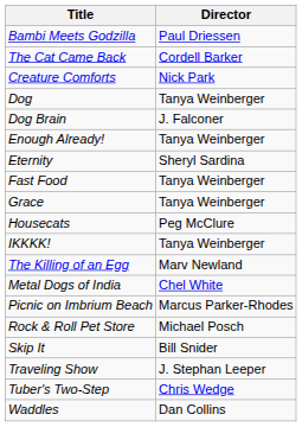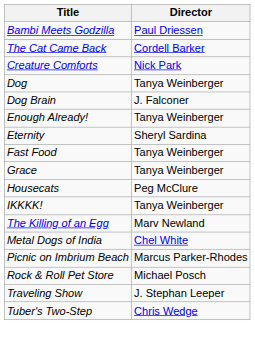 <table class="wikitable sortable">
 <tr>
 <th>Title</th>
 <th>Director</th>
 </tr>
 <tr>
 <td><em><a href='#'>Bambi Meets Godzilla</a></em></td>
 <td><a href='#'>Paul Driessen</a></td>
 </tr>
 <tr>
 <td><em><a href='#'>The Cat Came Back</a></em></td>
 <td><a href='#'>Cordell Barker</a></td>
 </tr>
 <tr>
 <td><em><a href='#'>Creature Comforts</a></em></td>
 <td><a href='#'>Nick Park</a></td>
 </tr>
 <tr>
 <td><em>Dog</em></td>
 <td>Tanya Weinberger</td>
 </tr>
 <tr>
 <td><em>Dog Brain</em></td>
 <td>J. Falconer</td>
 </tr>
 <tr>
 <td><em>Enough Already!</em></td>
 <td>Tanya Weinberger</td>
 </tr>
 <tr>
 <td><em>Eternity</em></td>
 <td>Sheryl Sardina</td>
 </tr>
 <tr>
 <td><em>Fast Food</em></td>
 <td>Tanya Weinberger</td>
 </tr>
 <tr>
 <td><em>Grace</em></td>
 <td>Tanya Weinberger</td>
 </tr>
 <tr>
 <td><em>Housecats</em></td>
 <td>Peg McClure</td>
 </tr>
 <tr>
 <td><em>IKKKK!</em></td>
 <td>Tanya Weinberger</td>
 </tr>
 <tr>
 <td><em><a href='#'>The Killing of an Egg</a></em></td>
 <td>Marv Newland</td>
 </tr>
 <tr>
 <td><em>Metal Dogs of India</em></td>
 <td><a href='#'>Chel White</a></td>
 </tr>
 <tr>
 <td><em>Picnic on Imbrium Beach</em></td>
 <td>Marcus Parker-Rhodes</td>
 </tr>
 <tr>
 <td><em>Rock & Roll Pet Store</em></td>
 <td>Michael Posch</td>
 </tr>
 <tr>
-<td><em>Skip It</em></td>
-<td>Bill Snider</td>
-</tr>
-<tr>
 <td><em>Traveling Show</em></td>
 <td>J. Stephan Leeper</td>
 </tr>
 <tr>
 <td><em>Tuber's Two-Step</em></td>
 <td><a href='#'>Chris Wedge</a></td>
 </tr>
-<tr>
-<td><em>Waddles</em></td>
-<td>Dan Collins</td>
-</tr>
 </table>
